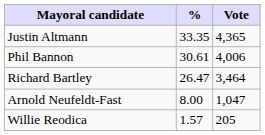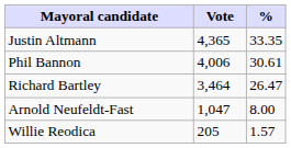 <table class="wikitable">
 <tr>
 <th style="background:#ddf; width:200px;">Mayoral candidate </th>
+<th style="background:#ddf; width:50px;">Vote</th>
 <th style="background:#ddf; width:30px;">%</th>
-<th style="background:#ddf; width:50px;">Vote</th>
 </tr>
 <tr>
 <td>Justin Altmann</td>
+<td>4,365</td>
 <td>33.35</td>
-<td>4,365</td>
 </tr>
 <tr>
 <td>Phil Bannon</td>
+<td>4,006</td>
 <td>30.61</td>
-<td>4,006</td>
 </tr>
 <tr>
 <td>Richard Bartley</td>
+<td>3,464</td>
 <td>26.47</td>
-<td>3,464</td>
 </tr>
 <tr>
 <td>Arnold Neufeldt-Fast</td>
+<td>1,047</td>
 <td>8.00</td>
-<td>1,047</td>
 </tr>
 <tr>
 <td>Willie Reodica</td>
+<td>205</td>
 <td>1.57</td>
-<td>205</td>
 </tr>
 </table>
